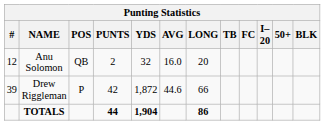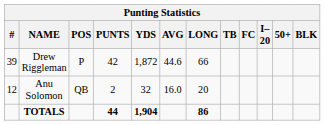 <table style="width:30%; text-align:center;" class="wikitable collapsible collapsed">
 <tr>
 <th colspan="12">Punting Statistics</th>
 </tr>
 <tr>
 <th>#</th>
 <th>NAME</th>
 <th>POS</th>
 <th>PUNTS</th>
 <th>YDS</th>
 <th>AVG</th>
 <th>LONG</th>
 <th>TB</th>
 <th>FC</th>
 <th>I–20</th>
 <th>50+</th>
 <th>BLK</th>
 </tr>
 <tr>
+<td>39</td>
+<td>Drew Riggleman</td>
+<td>P</td>
+<td>42</td>
+<td>1,872</td>
+<td>44.6</td>
+<td>66</td>
+<td></td>
+<td></td>
+<td></td>
+<td></td>
+<td></td>
+</tr>
+<tr>
 <td>12</td>
 <td>Anu Solomon</td>
 <td>QB</td>
 <td>2</td>
 <td>32</td>
 <td>16.0</td>
 <td>20</td>
-<td></td>
-<td></td>
-<td></td>
-<td></td>
-<td></td>
-</tr>
-<tr>
-<td>39</td>
-<td>Drew Riggleman</td>
-<td>P</td>
-<td>42</td>
-<td>1,872</td>
-<td>44.6</td>
-<td>66</td>
 <td></td>
 <td></td>
 <td></td>
 <td></td>
 <td></td>
 </tr>
 <tr>
 <td></td>
 <td><strong>TOTALS</strong></td>
 <td></td>
 <td><strong>44</strong></td>
 <td><strong>1,904</strong></td>
 <td><strong> </strong></td>
 <td><strong>86</strong></td>
 <td><strong> </strong></td>
 <td><strong> </strong></td>
 <td><strong> </strong></td>
 <td><strong> </strong></td>
 <td><strong> </strong></td>
 </tr>
 </table>
